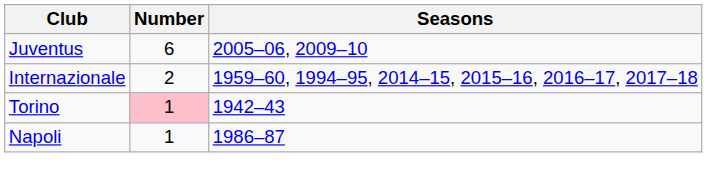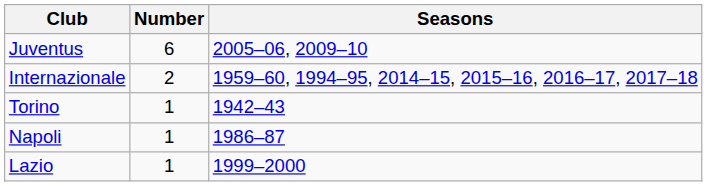 <table class="wikitable sortable">
 <tr>
 <th>Club</th>
 <th>Number</th>
 <th>Seasons</th>
 </tr>
 <tr>
 <td><a href='#'>Juventus</a></td>
 <td style="text-align:center">6</td>
 <td><a href='#'>2005–06</a>, <a href='#'>2009–10</a></td>
 </tr>
 <tr>
 <td><a href='#'>Internazionale</a></td>
 <td style="text-align:center">2</td>
 <td><a href='#'>1959–60</a>, <a href='#'>1994–95</a>, <a href='#'>2014–15</a>, <a href='#'>2015–16</a>, <a href='#'>2016–17</a>, <a href='#'>2017–18</a></td>
 </tr>
 <tr>
 <td><a href='#'>Torino</a></td>
-<td style="background: pink; text-align:center">1</td>
+<td style="text-align:center">1</td>
 <td><a href='#'>1942–43</a></td>
 </tr>
 <tr>
 <td><a href='#'>Napoli</a></td>
 <td style="text-align:center">1</td>
 <td><a href='#'>1986–87</a></td>
 </tr>
+<tr>
+<td><a href='#'>Lazio</a></td>
+<td style="text-align:center">1</td>
+<td><a href='#'>1999–2000</a></td>
+</tr>
 </table>
